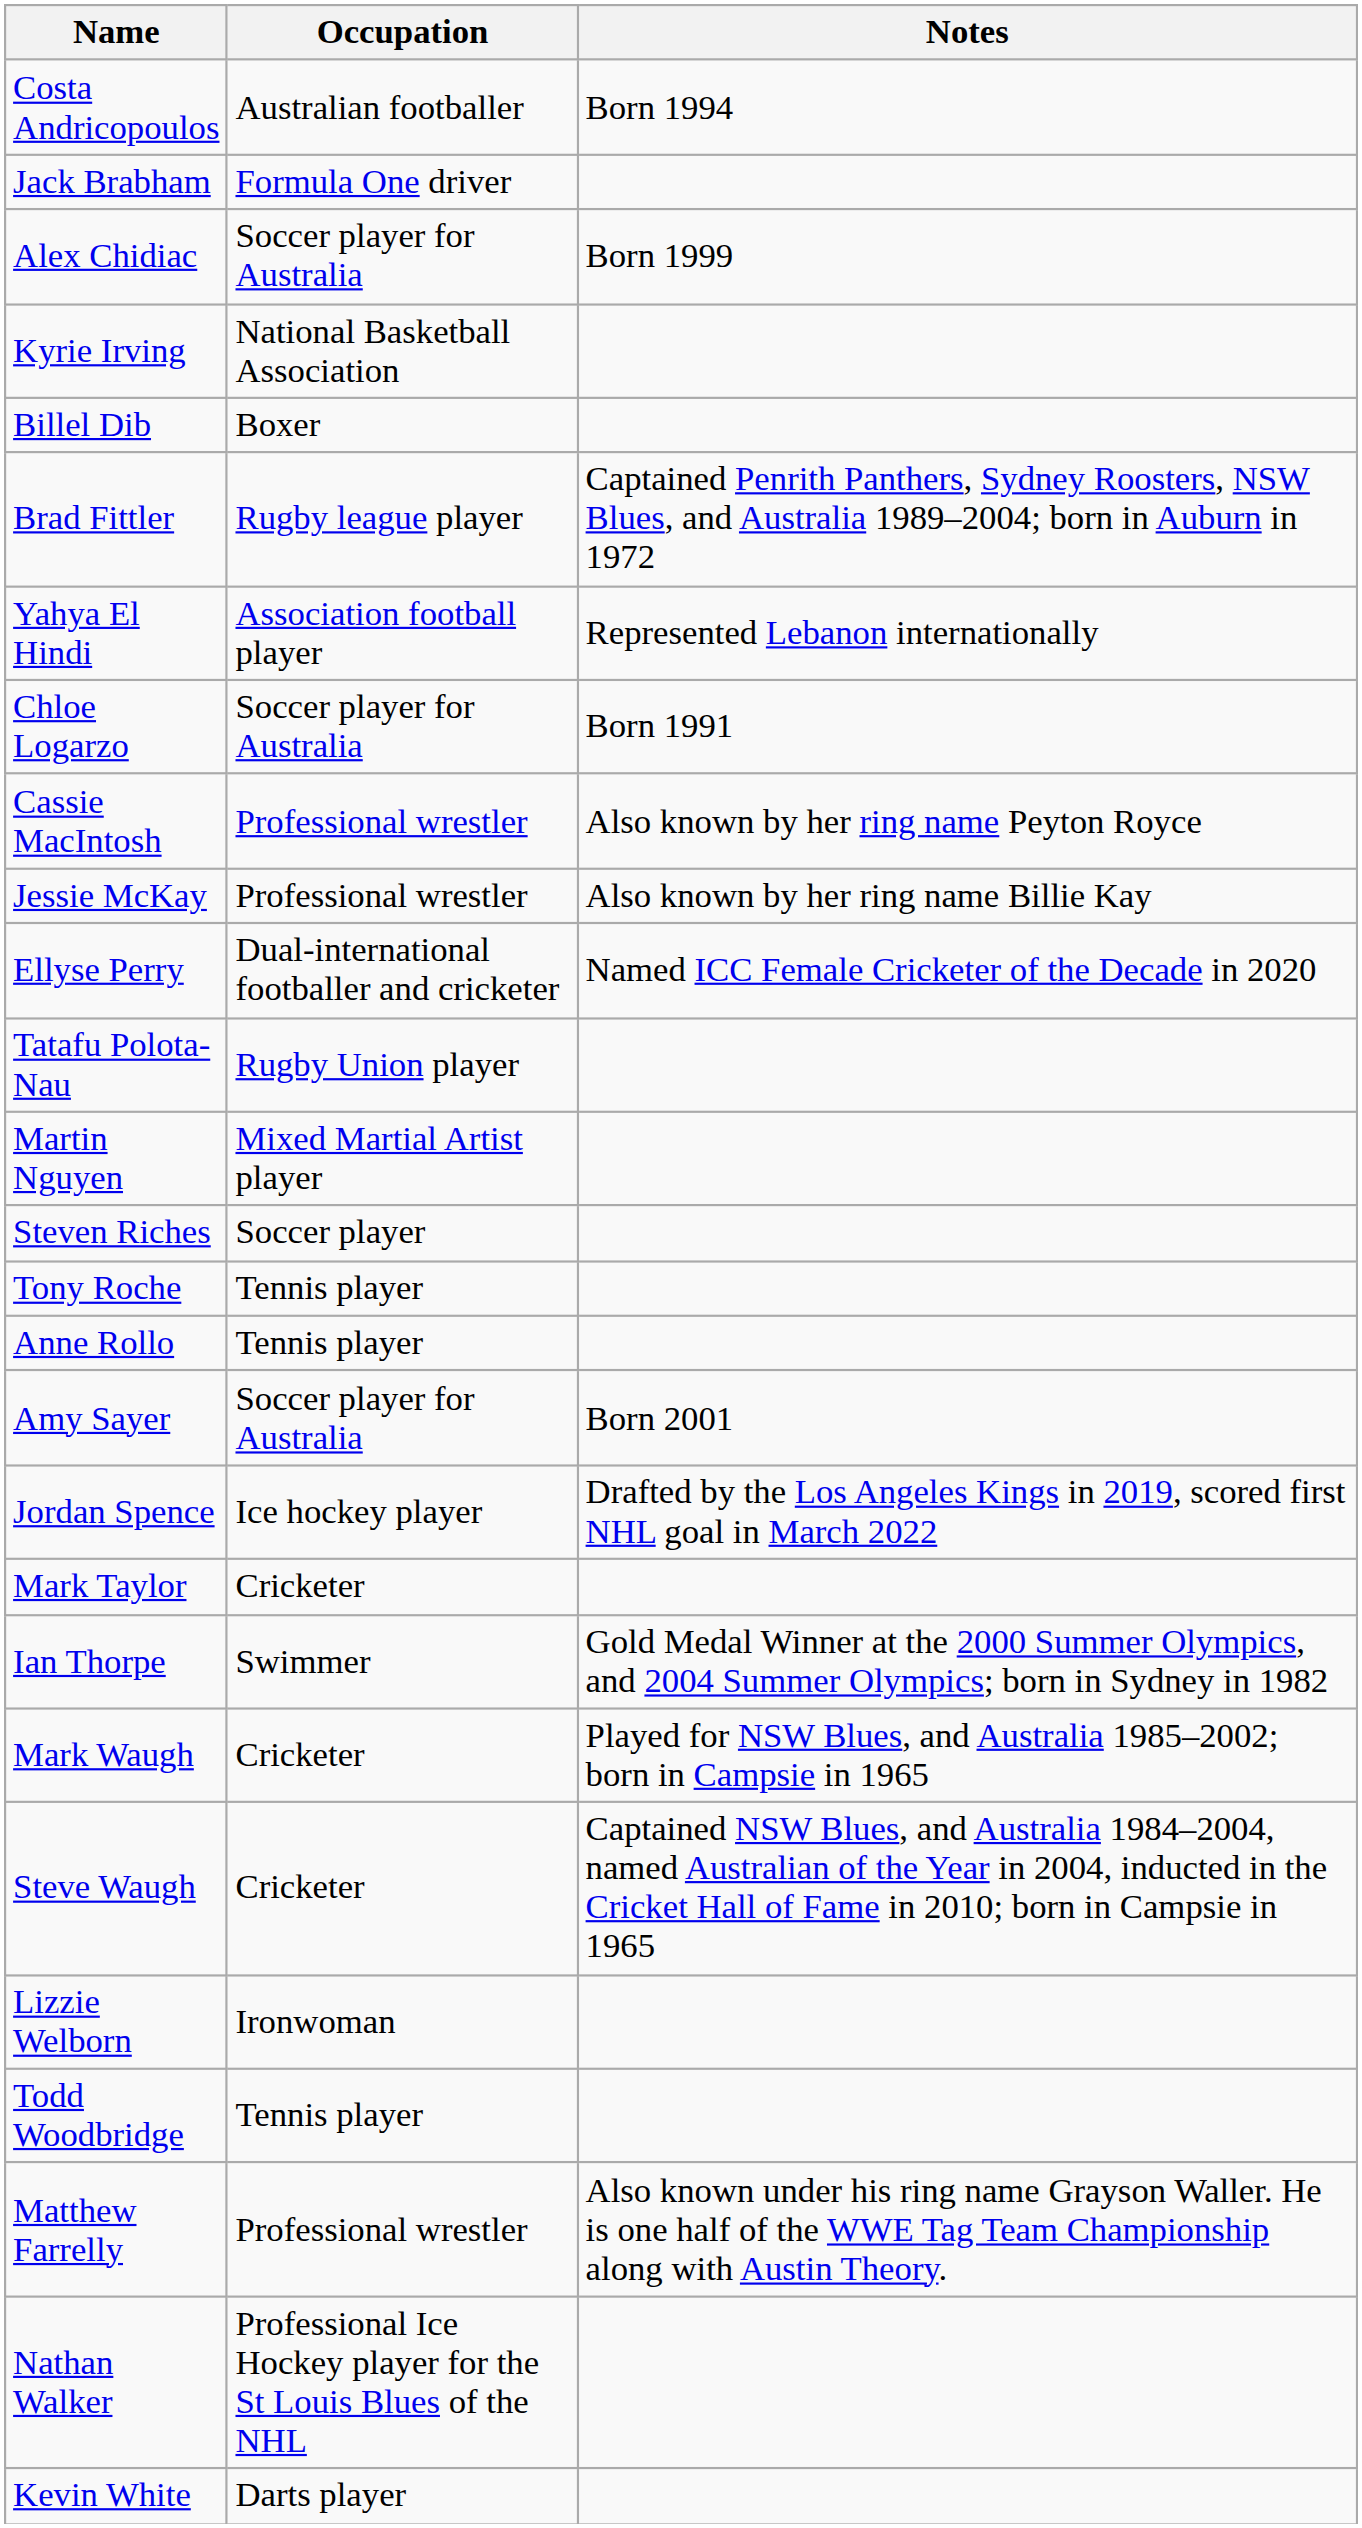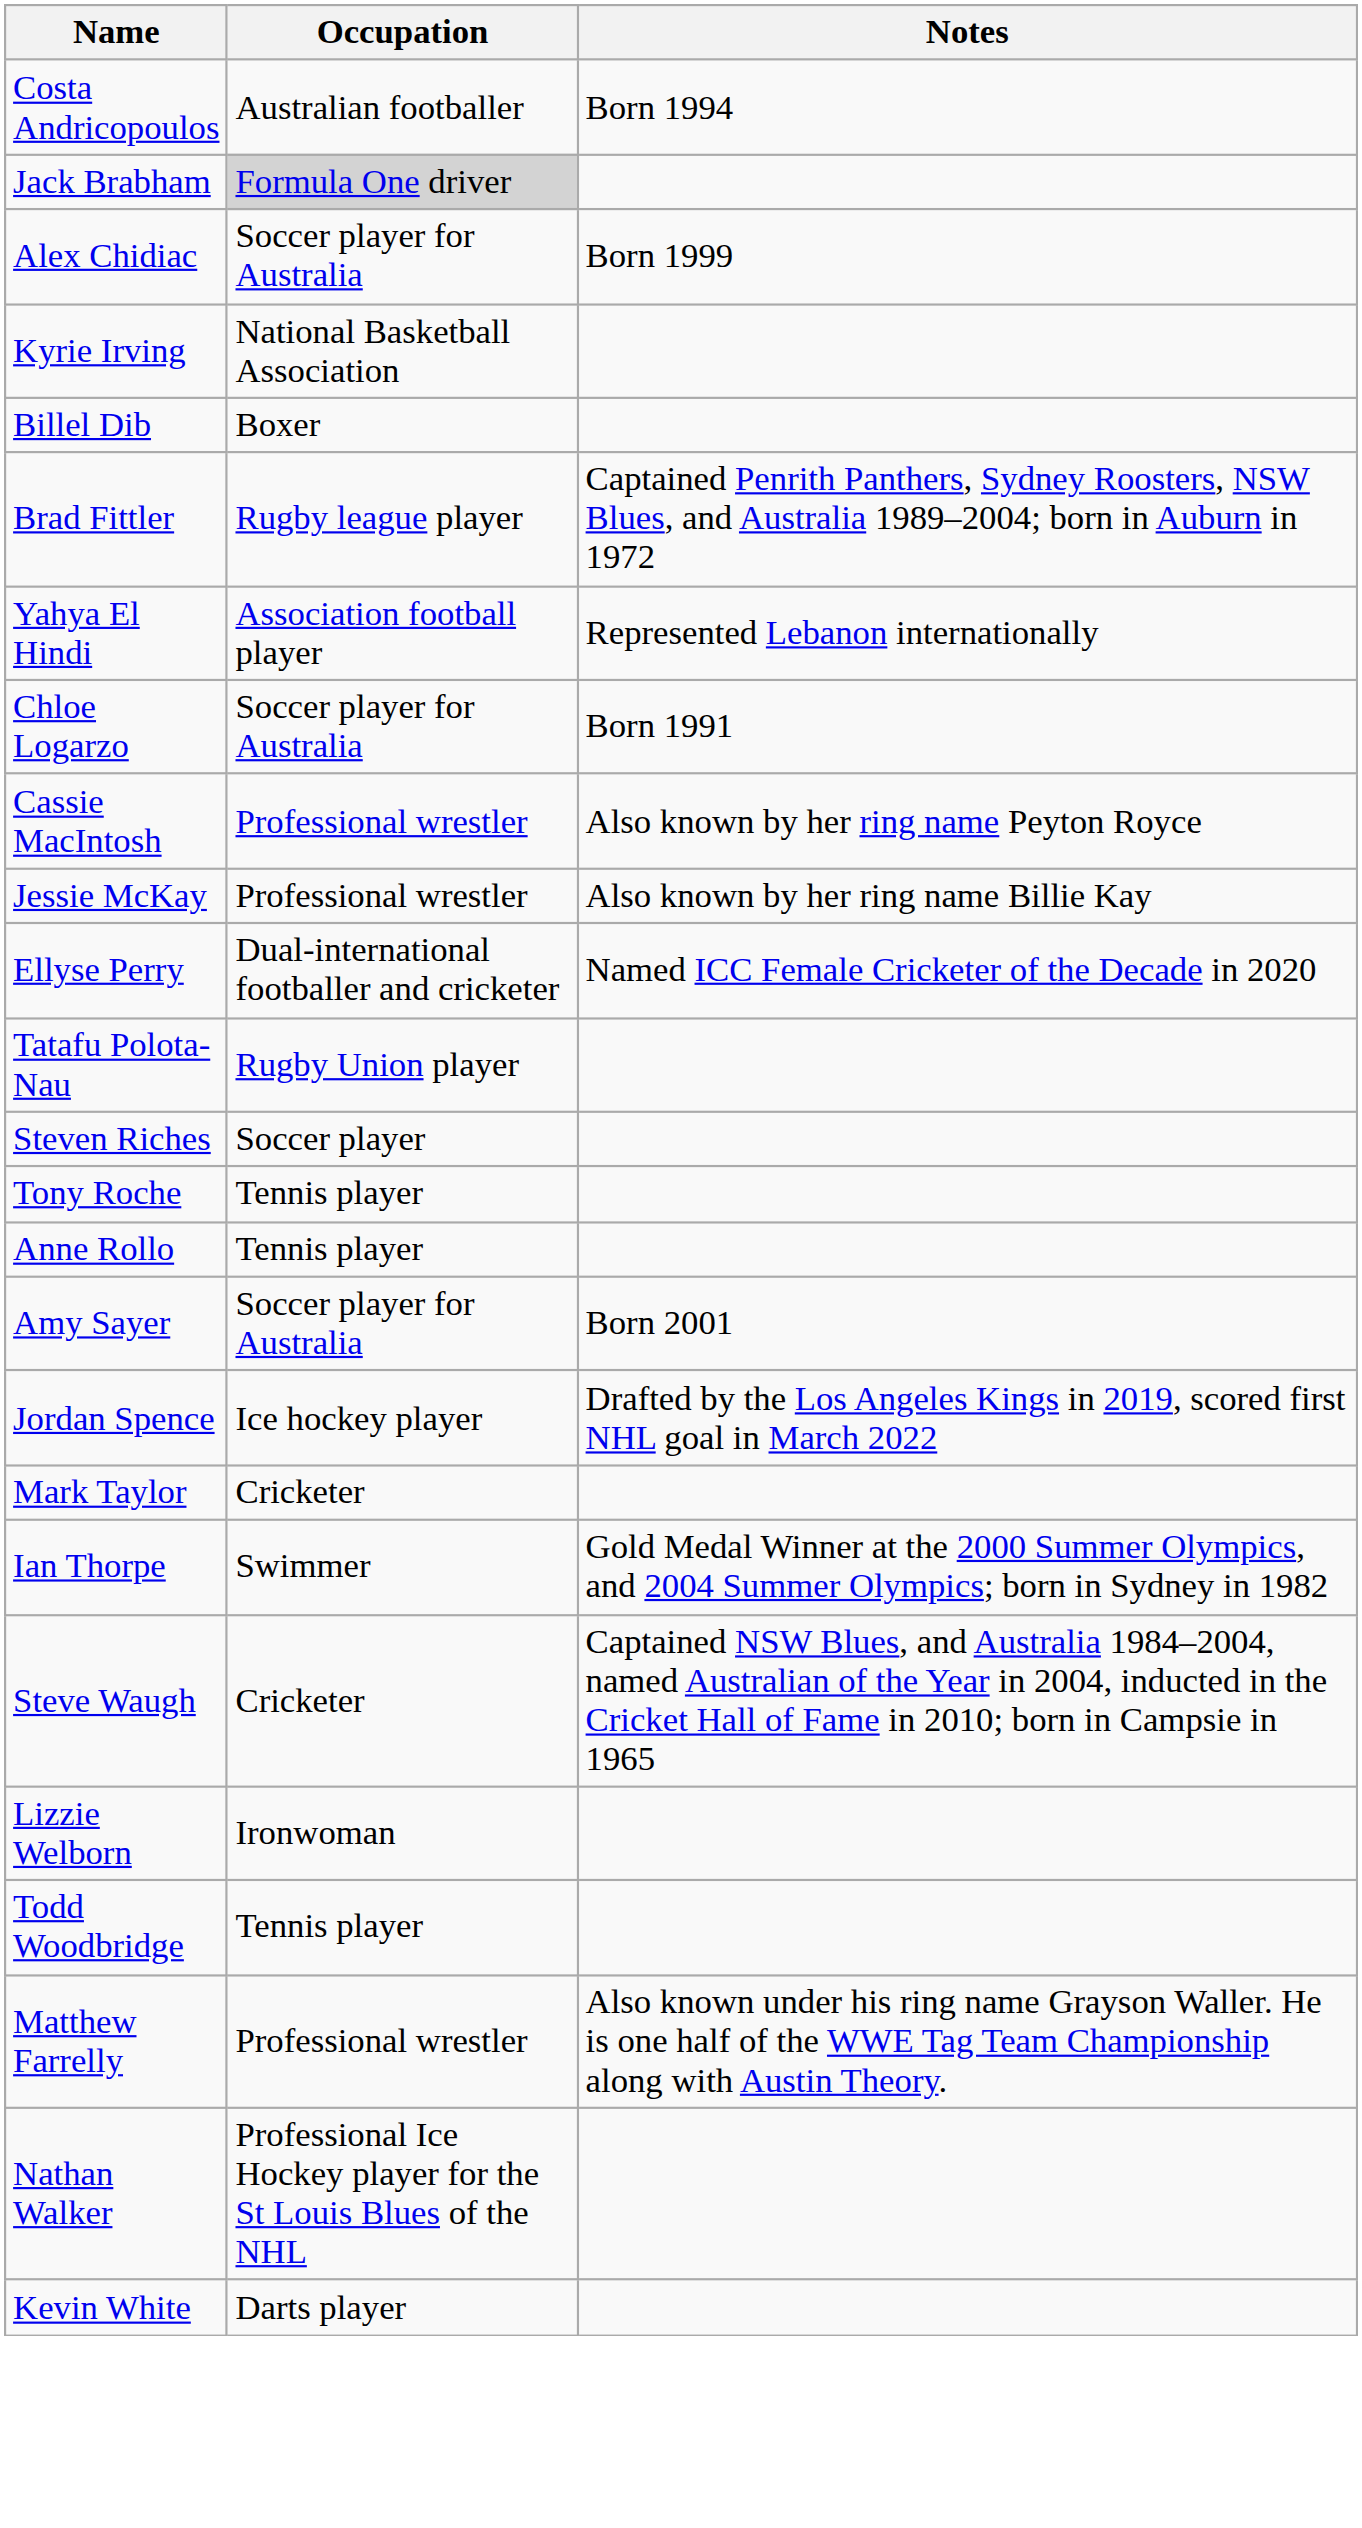 <table class="wikitable sortable plainrowheaders" style="width:100%">
 <tr>
 <th scope="col" style="width:16%;">Name</th>
 <th scope="col" style="width:26%;">Occupation</th>
 <th scope="col" style="width:58%;">Notes</th>
 </tr>
 <tr>
 <td><a href='#'>Costa Andricopoulos</a></td>
 <td>Australian footballer</td>
 <td>Born 1994</td>
 </tr>
 <tr>
 <td scope="row"><a href='#'>Jack Brabham</a></td>
-<td><a href='#'>Formula One</a> driver</td>
+<td style="background: lightgrey;"><a href='#'>Formula One</a> driver</td>
 <td></td>
 </tr>
 <tr>
 <td><a href='#'>Alex Chidiac</a></td>
 <td>Soccer player for <a href='#'>Australia</a></td>
 <td>Born 1999</td>
 </tr>
 <tr>
 <td><a href='#'>Kyrie Irving</a></td>
 <td>National Basketball Association</td>
 <td></td>
 </tr>
 <tr>
 <td scope="row"><a href='#'>Billel Dib</a></td>
 <td>Boxer</td>
 <td></td>
 </tr>
 <tr>
 <td scope="row"><a href='#'>Brad Fittler</a></td>
 <td><a href='#'>Rugby league</a> player</td>
 <td>Captained <a href='#'>Penrith Panthers</a>, <a href='#'>Sydney Roosters</a>, <a href='#'>NSW Blues</a>, and <a href='#'>Australia</a> 1989–2004; born in <a href='#'>Auburn</a> in 1972</td>
 </tr>
 <tr>
 <td><a href='#'>Yahya El Hindi</a></td>
 <td><a href='#'>Association football</a> player</td>
 <td>Represented <a href='#'>Lebanon</a> internationally</td>
 </tr>
 <tr>
 <td><a href='#'>Chloe Logarzo</a></td>
 <td>Soccer player for <a href='#'>Australia</a></td>
 <td>Born 1991</td>
 </tr>
 <tr>
 <td scope="row"><a href='#'>Cassie MacIntosh</a></td>
 <td><a href='#'>Professional wrestler</a></td>
 <td>Also known by her <a href='#'>ring name</a> Peyton Royce</td>
 </tr>
 <tr>
 <td scope="row"><a href='#'>Jessie McKay</a></td>
 <td>Professional wrestler</td>
 <td>Also known by her ring name Billie Kay</td>
 </tr>
 <tr>
 <td scope="row"><a href='#'>Ellyse Perry</a></td>
 <td>Dual-international footballer and cricketer</td>
 <td>Named <a href='#'>ICC Female Cricketer of the Decade</a> in 2020</td>
 </tr>
 <tr>
 <td scope="row"><a href='#'>Tatafu Polota-Nau</a></td>
 <td><a href='#'>Rugby Union</a> player</td>
 <td></td>
 </tr>
 <tr>
-<td scope="row"><a href='#'>Martin Nguyen</a></td>
-<td><a href='#'>Mixed Martial Artist</a> player</td>
-<td></td>
-</tr>
-<tr>
 <td scope="row"><a href='#'>Steven Riches</a></td>
 <td>Soccer player</td>
 <td></td>
 </tr>
 <tr>
 <td scope="row"><a href='#'>Tony Roche</a></td>
 <td>Tennis player</td>
 <td></td>
 </tr>
 <tr>
 <td scope="row"><a href='#'>Anne Rollo</a></td>
 <td>Tennis player</td>
 <td></td>
 </tr>
 <tr>
 <td><a href='#'>Amy Sayer</a></td>
 <td>Soccer player for <a href='#'>Australia</a></td>
 <td>Born 2001</td>
 </tr>
 <tr>
 <td scope="row"><a href='#'>Jordan Spence</a></td>
 <td>Ice hockey player</td>
 <td>Drafted by the <a href='#'>Los Angeles Kings</a> in <a href='#'>2019</a>, scored first <a href='#'>NHL</a> goal in <a href='#'>March 2022</a></td>
 </tr>
 <tr>
 <td scope="row"><a href='#'>Mark Taylor</a></td>
 <td>Cricketer</td>
 <td></td>
 </tr>
 <tr>
 <td scope="row"><a href='#'>Ian Thorpe</a></td>
 <td>Swimmer</td>
 <td>Gold Medal Winner at the <a href='#'>2000 Summer Olympics</a>, and <a href='#'>2004 Summer Olympics</a>; born in Sydney in 1982</td>
 </tr>
 <tr>
-<td scope="row"><a href='#'>Mark Waugh</a></td>
-<td>Cricketer</td>
-<td>Played for <a href='#'>NSW Blues</a>, and <a href='#'>Australia</a> 1985–2002; born in <a href='#'>Campsie</a> in 1965</td>
-</tr>
-<tr>
 <td scope="row"><a href='#'>Steve Waugh</a></td>
 <td>Cricketer</td>
 <td>Captained <a href='#'>NSW Blues</a>, and <a href='#'>Australia</a> 1984–2004, named <a href='#'>Australian of the Year</a> in 2004, inducted in the <a href='#'>Cricket Hall of Fame</a> in 2010; born in Campsie in 1965</td>
 </tr>
 <tr>
 <td scope="row"><a href='#'>Lizzie Welborn</a></td>
 <td>Ironwoman</td>
 <td></td>
 </tr>
 <tr>
 <td scope="row"><a href='#'>Todd Woodbridge</a></td>
 <td>Tennis player</td>
 <td></td>
 </tr>
 <tr>
 <td><a href='#'>Matthew Farrelly</a></td>
 <td>Professional wrestler</td>
 <td>Also known under his ring name Grayson Waller. He is one half of the <a href='#'>WWE Tag Team Championship</a> along with <a href='#'>Austin Theory</a>.</td>
 </tr>
 <tr>
 <td scope="row"><a href='#'>Nathan Walker</a></td>
 <td>Professional Ice Hockey player for the <a href='#'>St Louis Blues</a> of the <a href='#'>NHL</a></td>
 <td></td>
 </tr>
 <tr>
 <td scope="row"><a href='#'>Kevin White</a></td>
 <td>Darts player</td>
 <td></td>
 </tr>
 </table>
